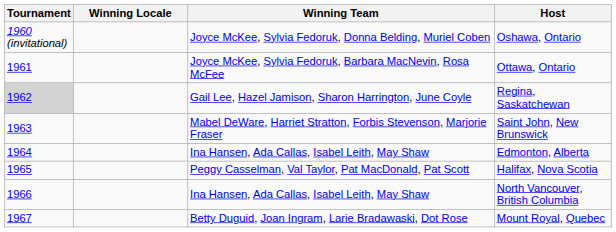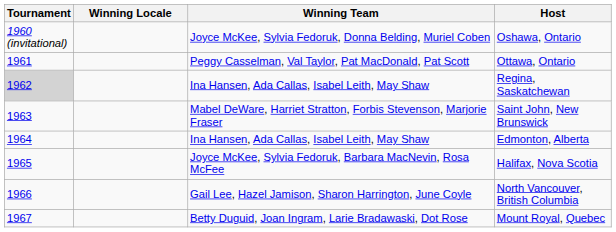 <table class="wikitable">
 <tr>
 <th scope="col">Tournament</th>
 <th scope="col" style="width:20%;">Winning Locale</th>
 <th scope="col" style="width:55%;">Winning Team</th>
 <th scope="col" style="width:20%;">Host</th>
 </tr>
 <tr>
 <td><em><a href='#'>1960</a> (invitational)</em></td>
 <td></td>
 <td><a href='#'>Joyce McKee</a>, <a href='#'>Sylvia Fedoruk</a>, <a href='#'>Donna Belding</a>, <a href='#'>Muriel Coben</a></td>
 <td><a href='#'>Oshawa</a>, <a href='#'>Ontario</a></td>
 </tr>
 <tr>
 <td><a href='#'>1961</a></td>
 <td></td>
-<td><a href='#'>Joyce McKee</a>, <a href='#'>Sylvia Fedoruk</a>, <a href='#'>Barbara MacNevin</a>, <a href='#'>Rosa McFee</a></td>
+<td><a href='#'>Peggy Casselman</a>, <a href='#'>Val Taylor</a>, <a href='#'>Pat MacDonald</a>, <a href='#'>Pat Scott</a></td>
 <td><a href='#'>Ottawa</a>, <a href='#'>Ontario</a></td>
 </tr>
 <tr>
 <td style="background: lightgrey;"><a href='#'>1962</a></td>
 <td></td>
-<td><a href='#'>Gail Lee</a>, <a href='#'>Hazel Jamison</a>, <a href='#'>Sharon Harrington</a>, <a href='#'>June Coyle</a></td>
+<td><a href='#'>Ina Hansen</a>, <a href='#'>Ada Callas</a>, <a href='#'>Isabel Leith</a>, <a href='#'>May Shaw</a></td>
 <td><a href='#'>Regina</a>, <a href='#'>Saskatchewan</a></td>
 </tr>
 <tr>
 <td><a href='#'>1963</a></td>
 <td></td>
 <td><a href='#'>Mabel DeWare</a>, <a href='#'>Harriet Stratton</a>, <a href='#'>Forbis Stevenson</a>, <a href='#'>Marjorie Fraser</a></td>
 <td><a href='#'>Saint John</a>, <a href='#'>New Brunswick</a></td>
 </tr>
 <tr>
 <td><a href='#'>1964</a></td>
 <td></td>
 <td><a href='#'>Ina Hansen</a>, <a href='#'>Ada Callas</a>, <a href='#'>Isabel Leith</a>, <a href='#'>May Shaw</a></td>
 <td><a href='#'>Edmonton</a>, <a href='#'>Alberta</a></td>
 </tr>
 <tr>
 <td><a href='#'>1965</a></td>
 <td></td>
-<td><a href='#'>Peggy Casselman</a>, <a href='#'>Val Taylor</a>, <a href='#'>Pat MacDonald</a>, <a href='#'>Pat Scott</a></td>
+<td><a href='#'>Joyce McKee</a>, <a href='#'>Sylvia Fedoruk</a>, <a href='#'>Barbara MacNevin</a>, <a href='#'>Rosa McFee</a></td>
 <td><a href='#'>Halifax</a>, <a href='#'>Nova Scotia</a></td>
 </tr>
 <tr>
 <td><a href='#'>1966</a></td>
 <td></td>
-<td><a href='#'>Ina Hansen</a>, <a href='#'>Ada Callas</a>, <a href='#'>Isabel Leith</a>, <a href='#'>May Shaw</a></td>
+<td><a href='#'>Gail Lee</a>, <a href='#'>Hazel Jamison</a>, <a href='#'>Sharon Harrington</a>, <a href='#'>June Coyle</a></td>
 <td><a href='#'>North Vancouver</a>, <a href='#'>British Columbia</a></td>
 </tr>
 <tr>
 <td><a href='#'>1967</a></td>
 <td></td>
 <td><a href='#'>Betty Duguid</a>, <a href='#'>Joan Ingram</a>, <a href='#'>Larie Bradawaski</a>, <a href='#'>Dot Rose</a></td>
 <td><a href='#'>Mount Royal</a>, <a href='#'>Quebec</a></td>
 </tr>
 </table>
